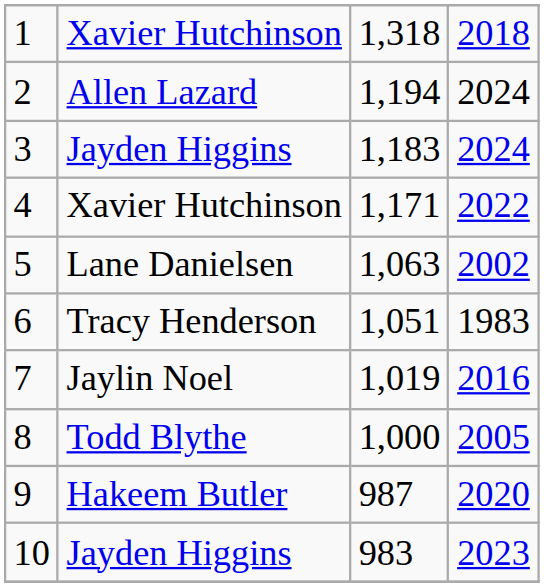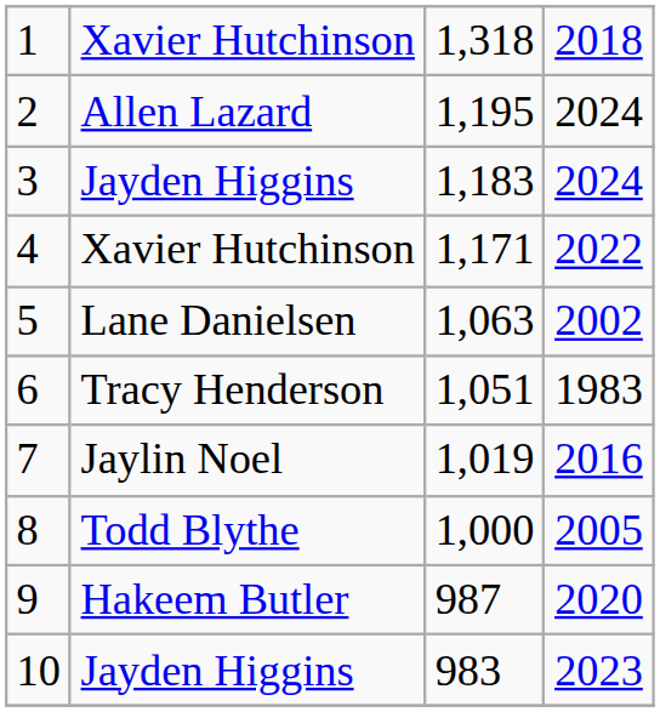 <table class="wikitable">
 <tr>
 </tr>
 <tr>
 <td>1</td>
 <td><a href='#'>Xavier Hutchinson</a></td>
 <td>1,318</td>
 <td><a href='#'>2018</a></td>
 </tr>
 <tr>
 <td>2</td>
 <td><a href='#'>Allen Lazard</a></td>
-<td>1,194</td>
+<td>1,195</td>
 <td>2024</td>
 </tr>
 <tr>
 <td>3</td>
 <td><a href='#'>Jayden Higgins</a></td>
 <td>1,183</td>
 <td><a href='#'>2024</a></td>
 </tr>
 <tr>
 <td>4</td>
 <td>Xavier Hutchinson</td>
 <td>1,171</td>
 <td><a href='#'>2022</a></td>
 </tr>
 <tr>
 <td>5</td>
 <td>Lane Danielsen</td>
 <td>1,063</td>
 <td><a href='#'>2002</a></td>
 </tr>
 <tr>
 <td>6</td>
 <td>Tracy Henderson</td>
 <td>1,051</td>
 <td>1983</td>
 </tr>
 <tr>
 <td>7</td>
 <td>Jaylin Noel</td>
 <td>1,019</td>
 <td><a href='#'>2016</a></td>
 </tr>
 <tr>
 <td>8</td>
 <td><a href='#'>Todd Blythe</a></td>
 <td>1,000</td>
 <td><a href='#'>2005</a></td>
 </tr>
 <tr>
 <td>9</td>
 <td><a href='#'>Hakeem Butler</a></td>
 <td>987</td>
 <td><a href='#'>2020</a></td>
 </tr>
 <tr>
 <td>10</td>
 <td><a href='#'>Jayden Higgins</a></td>
 <td>983</td>
 <td><a href='#'>2023</a></td>
 </tr>
 <tr>
 </tr>
 </table>
